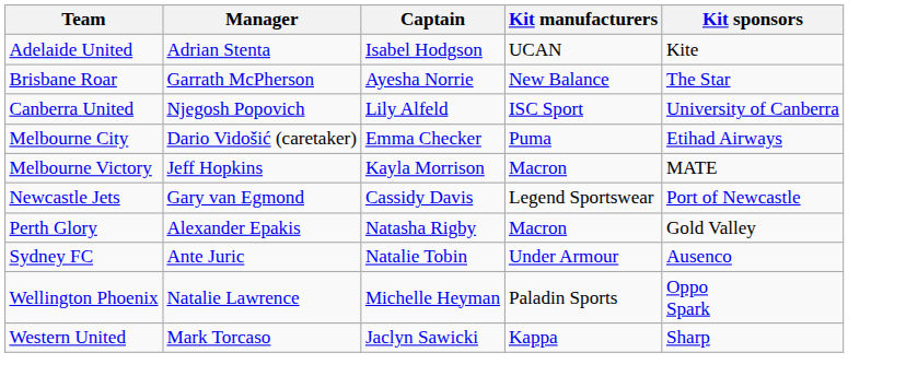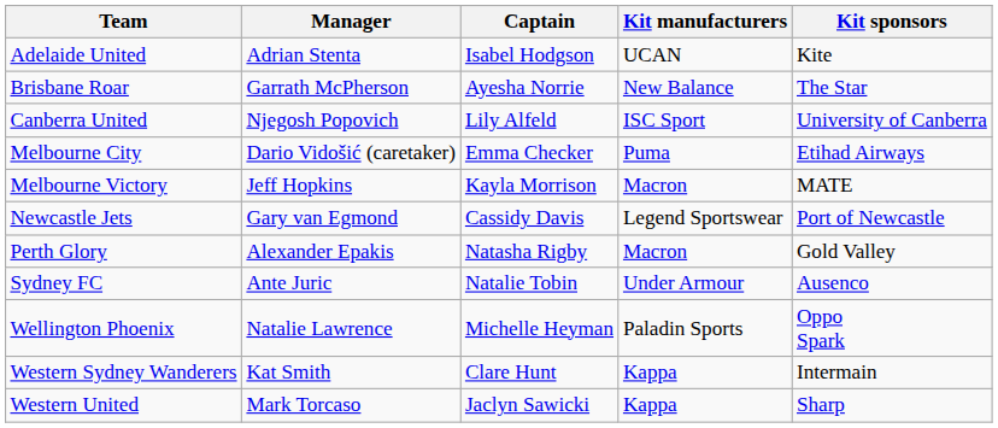 <table class="wikitable sortable" style="text-align: left;">
 <tr>
 <th>Team</th>
 <th>Manager</th>
 <th>Captain</th>
 <th><a href='#'>Kit</a> manufacturers</th>
 <th><a href='#'>Kit</a> sponsors</th>
 </tr>
 <tr>
 <td><a href='#'>Adelaide United</a></td>
 <td> <a href='#'>Adrian Stenta</a></td>
 <td> <a href='#'>Isabel Hodgson</a></td>
 <td>UCAN</td>
 <td>Kite</td>
 </tr>
 <tr>
 <td><a href='#'>Brisbane Roar</a></td>
 <td> <a href='#'>Garrath McPherson</a></td>
 <td> <a href='#'>Ayesha Norrie</a></td>
 <td><a href='#'>New Balance</a></td>
 <td><a href='#'>The Star</a></td>
 </tr>
 <tr>
 <td><a href='#'>Canberra United</a></td>
 <td> <a href='#'>Njegosh Popovich</a></td>
 <td> <a href='#'>Lily Alfeld</a></td>
 <td><a href='#'>ISC Sport</a></td>
 <td><a href='#'>University of Canberra</a></td>
 </tr>
 <tr>
 <td><a href='#'>Melbourne City</a></td>
 <td> <a href='#'>Dario Vidošić</a> (caretaker)</td>
 <td> <a href='#'>Emma Checker</a></td>
 <td><a href='#'>Puma</a></td>
 <td><a href='#'>Etihad Airways</a></td>
 </tr>
 <tr>
 <td><a href='#'>Melbourne Victory</a></td>
 <td> <a href='#'>Jeff Hopkins</a></td>
 <td> <a href='#'>Kayla Morrison</a></td>
 <td><a href='#'>Macron</a></td>
 <td>MATE</td>
 </tr>
 <tr>
 <td><a href='#'>Newcastle Jets</a></td>
 <td> <a href='#'>Gary van Egmond</a></td>
 <td> <a href='#'>Cassidy Davis</a></td>
 <td>Legend Sportswear</td>
 <td><a href='#'>Port of Newcastle</a></td>
 </tr>
 <tr>
 <td><a href='#'>Perth Glory</a></td>
 <td> <a href='#'>Alexander Epakis</a></td>
 <td> <a href='#'>Natasha Rigby</a></td>
 <td><a href='#'>Macron</a></td>
 <td>Gold Valley</td>
 </tr>
 <tr>
 <td><a href='#'>Sydney FC</a></td>
 <td> <a href='#'>Ante Juric</a></td>
 <td> <a href='#'>Natalie Tobin</a></td>
 <td><a href='#'>Under Armour</a></td>
 <td><a href='#'>Ausenco</a></td>
 </tr>
 <tr>
 <td><a href='#'>Wellington Phoenix</a></td>
 <td> <a href='#'>Natalie Lawrence</a></td>
 <td> <a href='#'>Michelle Heyman</a></td>
 <td>Paladin Sports</td>
 <td><a href='#'>Oppo</a> <br><a href='#'>Spark</a></td>
 </tr>
 <tr>
+<td><a href='#'>Western Sydney Wanderers</a></td>
+<td> <a href='#'>Kat Smith</a></td>
+<td> <a href='#'>Clare Hunt</a></td>
+<td><a href='#'>Kappa</a></td>
+<td>Intermain</td>
+</tr>
+<tr>
 <td><a href='#'>Western United</a></td>
 <td> <a href='#'>Mark Torcaso</a></td>
 <td> <a href='#'>Jaclyn Sawicki</a></td>
 <td><a href='#'>Kappa</a></td>
 <td><a href='#'>Sharp</a></td>
 </tr>
 </table>
